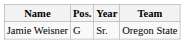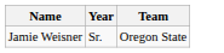 <table class="wikitable sortable" style="font-size:110%;" border="1">
 <tr>
 <th>Name</th>
-<th>Pos.</th>
 <th>Year</th>
 <th>Team</th>
 </tr>
 <tr>
 <td>Jamie Weisner</td>
-<td>G</td>
 <td>Sr.</td>
 <td>Oregon State</td>
 </tr>
 </table>
